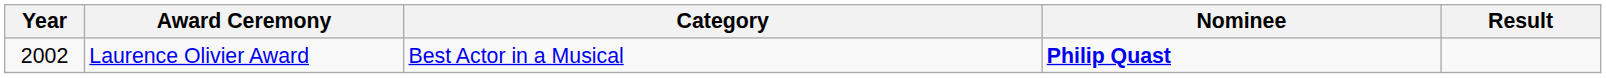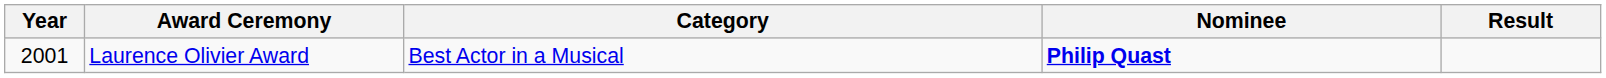 <table class="wikitable" width="95%">
 <tr>
 <th width="5%">Year</th>
 <th width="20%">Award Ceremony</th>
 <th width="40%">Category</th>
 <th width="25%">Nominee</th>
 <th width="10%">Result</th>
 </tr>
 <tr>
-<td align="center">2002</td>
+<td align="center">2001</td>
 <td><a href='#'>Laurence Olivier Award</a></td>
 <td><a href='#'>Best Actor in a Musical</a></td>
 <td><strong><a href='#'>Philip Quast</a></strong></td>
 <td></td>
 </tr>
 </table>
